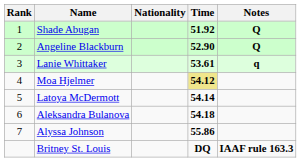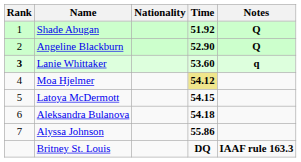 <table class="wikitable sortable" style="text-align:center">
 <tr>
 <th>Rank</th>
 <th>Name</th>
 <th>Nationality</th>
 <th>Time</th>
 <th>Notes</th>
 </tr>
 <tr bgcolor=ccffcc>
 <td>1</td>
 <td align=left><a href='#'>Shade Abugan</a></td>
 <td align=left></td>
 <td><strong>51.92</strong></td>
 <td><strong>Q</strong></td>
 </tr>
 <tr bgcolor=ccffcc>
 <td>2</td>
 <td align=left><a href='#'>Angeline Blackburn</a></td>
 <td align=left></td>
 <td><strong>52.90</strong></td>
 <td><strong>Q</strong></td>
 </tr>
 <tr bgcolor=ddffdd>
-<td>3</td>
+<td><strong>3</strong></td>
 <td align=left><a href='#'>Lanie Whittaker</a></td>
 <td align=left></td>
-<td><strong>53.61</strong></td>
+<td><strong>53.60</strong></td>
 <td><strong>q</strong></td>
 </tr>
 <tr>
 <td>4</td>
 <td align=left><a href='#'>Moa Hjelmer</a></td>
 <td align=left></td>
 <td style="background: khaki;"><strong>54.12</strong></td>
 <td></td>
 </tr>
 <tr>
 <td>5</td>
 <td align=left><a href='#'>Latoya McDermott</a></td>
 <td align=left></td>
-<td><strong>54.14</strong></td>
+<td><strong>54.15</strong></td>
 <td></td>
 </tr>
 <tr>
 <td>6</td>
 <td align=left><a href='#'>Aleksandra Bulanova</a></td>
 <td align=left></td>
 <td><strong>54.18</strong></td>
 <td></td>
 </tr>
 <tr>
 <td>7</td>
 <td align=left><a href='#'>Alyssa Johnson</a></td>
 <td align=left></td>
 <td><strong>55.86</strong></td>
 <td></td>
 </tr>
 <tr>
 <td></td>
 <td align=left><a href='#'>Britney St. Louis</a></td>
 <td align=left></td>
 <td><strong>DQ</strong></td>
 <td><strong>IAAF rule 163.3</strong></td>
 </tr>
 </table>
